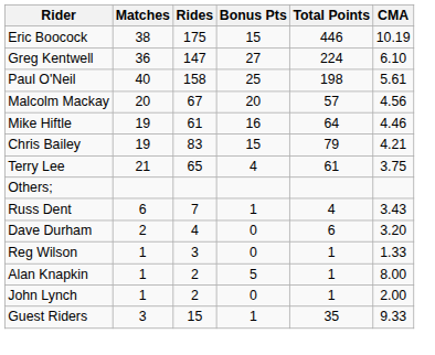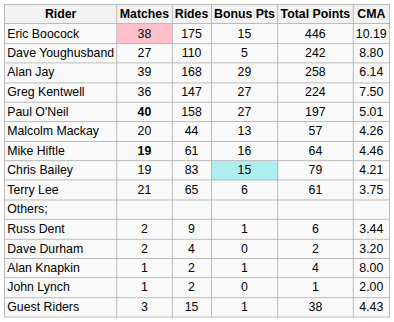 <table class="wikitable">
 <tr |align = "center" |>
 <th>Rider</th>
 <th>Matches</th>
 <th>Rides</th>
 <th>Bonus Pts</th>
 <th>Total Points</th>
 <th>CMA</th>
 </tr>
 <tr>
 <td>Eric Boocock</td>
-<td align = "center">38</td>
+<td align = "center" style="background: pink;">38</td>
 <td align = "center">175</td>
 <td align = "center">15</td>
 <td align = "center">446</td>
 <td align = "center">10.19</td>
+</tr>
+<tr>
+<td>Dave Youghusband</td>
+<td align = "center">27</td>
+<td align = "center">110</td>
+<td align = "center">5</td>
+<td align = "center">242</td>
+<td align = "center">8.80</td>
+</tr>
+<tr>
+<td>Alan Jay</td>
+<td align = "center">39</td>
+<td align = "center">168</td>
+<td align = "center">29</td>
+<td align = "center">258</td>
+<td align = "center">6.14</td>
 </tr>
 <tr>
 <td>Greg Kentwell</td>
 <td align = "center">36</td>
 <td align = "center">147</td>
 <td align = "center">27</td>
 <td align = "center">224</td>
-<td align = "center">6.10</td>
+<td align = "center">7.50</td>
 </tr>
 <tr>
 <td>Paul O'Neil</td>
-<td align = "center">40</td>
+<td align = "center"><strong>40</strong></td>
 <td align = "center">158</td>
-<td align = "center">25</td>
-<td align = "center">198</td>
-<td align = "center">5.61</td>
+<td align = "center">27</td>
+<td align = "center">197</td>
+<td align = "center">5.01</td>
 </tr>
 <tr>
 <td>Malcolm Mackay</td>
 <td align = "center">20</td>
-<td align = "center">67</td>
-<td align = "center">20</td>
+<td align = "center">44</td>
+<td align = "center">13</td>
 <td align = "center">57</td>
-<td align = "center">4.56</td>
+<td align = "center">4.26</td>
 </tr>
 <tr>
 <td>Mike Hiftle</td>
-<td align = "center">19</td>
+<td align = "center"><strong>19</strong></td>
 <td align = "center">61</td>
 <td align = "center">16</td>
 <td align = "center">64</td>
 <td align = "center">4.46</td>
 </tr>
 <tr>
 <td>Chris Bailey</td>
 <td align = "center">19</td>
 <td align = "center">83</td>
-<td align = "center">15</td>
+<td align = "center" style="background: paleturquoise;">15</td>
 <td align = "center">79</td>
 <td align = "center">4.21</td>
 </tr>
 <tr>
 <td>Terry Lee</td>
 <td align = "center">21</td>
 <td align = "center">65</td>
-<td align = "center">4</td>
+<td align = "center">6</td>
 <td align = "center">61</td>
 <td align = "center">3.75</td>
 </tr>
 <tr>
 <td>Others;</td>
 <td align = "center"></td>
 <td align = "center"></td>
 <td align = "center"></td>
 <td align = "center"></td>
 <td align = "center"></td>
 </tr>
 <tr>
 <td>Russ Dent</td>
+<td align = "center">2</td>
+<td align = "center">9</td>
+<td align = "center">1</td>
 <td align = "center">6</td>
-<td align = "center">7</td>
-<td align = "center">1</td>
-<td align = "center">4</td>
-<td align = "center">3.43</td>
+<td align = "center">3.44</td>
 </tr>
 <tr>
 <td>Dave Durham</td>
 <td align = "center">2</td>
 <td align = "center">4</td>
 <td align = "center">0</td>
-<td align = "center">6</td>
+<td align = "center">2</td>
 <td align = "center">3.20</td>
-</tr>
-<tr>
-<td>Reg Wilson</td>
-<td align = "center">1</td>
-<td align = "center">3</td>
-<td align = "center">0</td>
-<td align = "center">1</td>
-<td align = "center">1.33</td>
 </tr>
 <tr>
 <td>Alan Knapkin</td>
 <td align = "center">1</td>
 <td align = "center">2</td>
-<td align = "center">5</td>
 <td align = "center">1</td>
+<td align = "center">4</td>
 <td align = "center">8.00</td>
 </tr>
 <tr>
 <td>John Lynch</td>
 <td align = "center">1</td>
 <td align = "center">2</td>
 <td align = "center">0</td>
 <td align = "center">1</td>
 <td align = "center">2.00</td>
 </tr>
 <tr>
 <td>Guest Riders</td>
 <td align = "center">3</td>
 <td align = "center">15</td>
 <td align = "center">1</td>
-<td align = "center">35</td>
-<td align = "center">9.33</td>
+<td align = "center">38</td>
+<td align = "center">4.43</td>
 </tr>
 </table>
